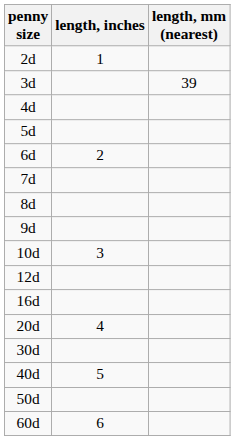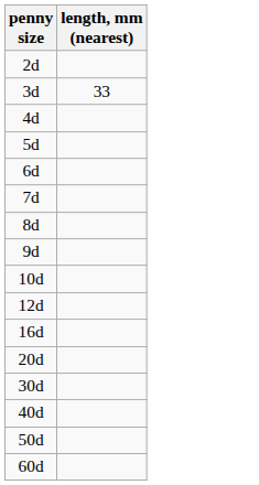 <table class="wikitable" style="text-align:center; ">
 <tr>
 <th>penny<br>size</th>
-<th>length, inches</th>
 <th>length, mm<br>(nearest)</th>
 </tr>
 <tr>
 <td>2d</td>
-<td>1</td>
 <td></td>
 </tr>
 <tr>
 <td>3d</td>
-<td></td>
-<td>39</td>
+<td>33</td>
 </tr>
 <tr>
 <td>4d</td>
-<td></td>
 <td></td>
 </tr>
 <tr>
 <td>5d</td>
 <td></td>
-<td></td>
 </tr>
 <tr>
 <td>6d</td>
-<td>2</td>
 <td></td>
 </tr>
 <tr>
 <td>7d</td>
 <td></td>
-<td></td>
 </tr>
 <tr>
 <td>8d</td>
-<td></td>
 <td></td>
 </tr>
 <tr>
 <td>9d</td>
 <td></td>
-<td></td>
 </tr>
 <tr>
 <td>10d</td>
-<td>3</td>
 <td></td>
 </tr>
 <tr>
 <td>12d</td>
 <td></td>
-<td></td>
 </tr>
 <tr>
 <td>16d</td>
 <td></td>
-<td></td>
 </tr>
 <tr>
 <td>20d</td>
-<td>4</td>
 <td></td>
 </tr>
 <tr>
 <td>30d</td>
 <td></td>
-<td></td>
 </tr>
 <tr>
 <td>40d</td>
-<td>5</td>
 <td></td>
 </tr>
 <tr>
 <td>50d</td>
 <td></td>
-<td></td>
 </tr>
 <tr>
 <td>60d</td>
-<td>6</td>
 <td></td>
 </tr>
 </table>
